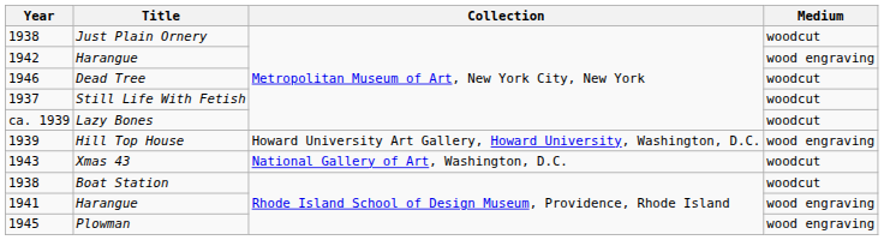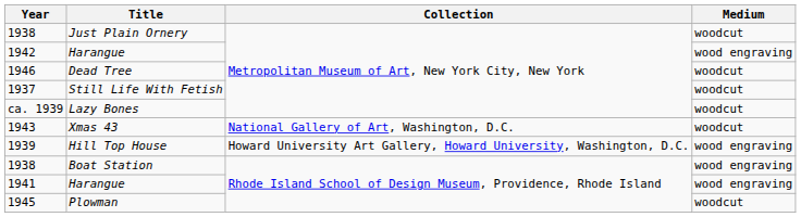 <table class="wikitable">
 <tr>
 <th>Year</th>
 <th>Title</th>
 <th>Collection</th>
 <th>Medium</th>
 </tr>
 <tr>
 <td>1938</td>
 <td><em>Just Plain Ornery</em></td>
 <td rowspan="5"><a href='#'>Metropolitan Museum of Art</a>, New York City, New York</td>
 <td>woodcut</td>
 </tr>
 <tr>
 <td>1942</td>
 <td><em>Harangue</em></td>
 <td>wood engraving</td>
 </tr>
 <tr>
 <td>1946</td>
 <td><em>Dead Tree</em></td>
 <td>woodcut</td>
 </tr>
 <tr>
 <td>1937</td>
 <td><em>Still Life With Fetish</em></td>
 <td>woodcut</td>
 </tr>
 <tr>
 <td>ca. 1939</td>
 <td><em>Lazy Bones</em></td>
 <td>woodcut</td>
 </tr>
 <tr>
+<td>1943</td>
+<td><em>Xmas 43</em></td>
+<td><a href='#'>National Gallery of Art</a>, Washington, D.C.</td>
+<td>woodcut</td>
+</tr>
+<tr>
 <td>1939</td>
 <td><em>Hill Top House</em></td>
 <td>Howard University Art Gallery, <a href='#'>Howard University</a>, Washington, D.C.</td>
 <td>wood engraving</td>
 </tr>
 <tr>
-<td>1943</td>
-<td><em>Xmas 43</em></td>
-<td><a href='#'>National Gallery of Art</a>, Washington, D.C.</td>
-<td>woodcut</td>
-</tr>
-<tr>
 <td>1938</td>
 <td><em>Boat Station</em></td>
 <td rowspan="3"><a href='#'>Rhode Island School of Design Museum</a>, Providence, Rhode Island</td>
-<td>woodcut</td>
+<td>wood engraving</td>
 </tr>
 <tr>
 <td>1941</td>
 <td><em>Harangue</em></td>
 <td>wood engraving</td>
 </tr>
 <tr>
 <td>1945</td>
 <td><em>Plowman</em></td>
-<td>wood engraving</td>
+<td>woodcut</td>
 </tr>
 </table>
